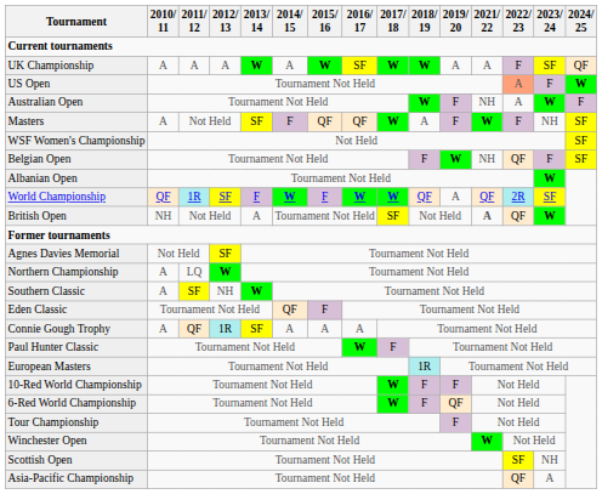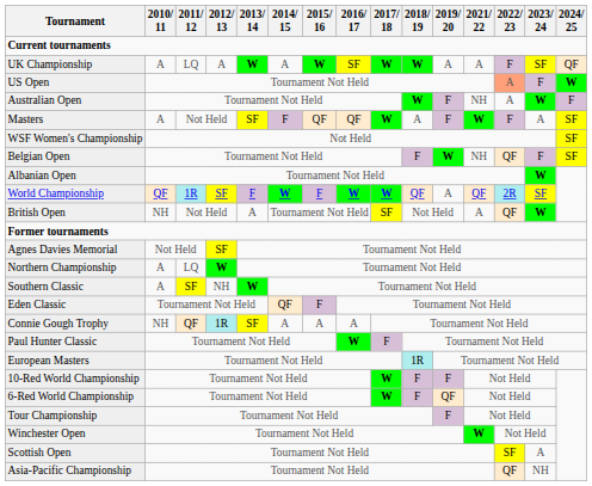 <table class="wikitable" style="font-size:85%;">
 <tr bgcolor="#efefef">
 <th>Tournament</th>
 <th>2010/<br>11</th>
 <th>2011/<br>12</th>
 <th>2012/<br>13</th>
 <th>2013/<br>14</th>
 <th>2014/<br>15</th>
 <th>2015/<br>16</th>
 <th>2016/<br>17</th>
 <th>2017/<br>18</th>
 <th>2018/<br>19</th>
 <th>2019/<br>20</th>
 <th>2021/<br>22</th>
 <th>2022/<br>23</th>
 <th>2023/<br>24</th>
 <th>2024/<br>25</th>
 </tr>
 <tr>
 <td colspan="20"><strong>Current tournaments</strong></td>
 </tr>
 <tr>
 <td style="background:#EFEFEF;">UK Championship</td>
 <td align="center" style="color:#555555;">A</td>
-<td align="center" style="color:#555555;">A</td>
+<td align="center" style="color:#555555;">LQ</td>
 <td align="center" style="color:#555555;">A</td>
 <td align="center" style="background:#00ff00;"><strong>W</strong></td>
 <td align="center" style="color:#555555;">A</td>
 <td align="center" style="background:#00ff00;"><strong>W</strong></td>
 <td align="center" style="background:yellow;">SF</td>
 <td align="center" style="background:#00ff00;"><strong>W</strong></td>
 <td align="center" style="background:#00ff00;"><strong>W</strong></td>
 <td align="center" style="color:#555555;">A</td>
 <td align="center" style="color:#555555;">A</td>
 <td align="center" style="background:thistle;">F</td>
 <td align="center" style="background:yellow;">SF</td>
 <td align="center" style="background:#ffebcd;">QF</td>
 </tr>
 <tr>
 <td style="background:#EFEFEF;">US Open</td>
 <td align="center" colspan="11" style="color:#555555;">Tournament Not Held</td>
 <td align="center" style="background: lightsalmon; color:#555555;">A</td>
 <td align="center" style="background:thistle;">F</td>
 <td align="center" style="background:#00ff00;"><strong>W</strong></td>
 </tr>
 <tr>
 <td style="background:#EFEFEF;">Australian Open</td>
 <td align="center" colspan="8" style="color:#555555;">Tournament Not Held</td>
 <td align="center" style="background:#00ff00;"><strong>W</strong></td>
 <td align="center" style="background:thistle;">F</td>
 <td align="center" style="color:#555555;">NH</td>
 <td align="center" style="color:#555555;">A</td>
 <td align="center" style="background:#00ff00;"><strong>W</strong></td>
 <td align="center" style="background:thistle;">F</td>
 </tr>
 <tr>
 <td style="background:#EFEFEF;">Masters</td>
 <td align="center" style="color:#555555;">A</td>
 <td align="center" colspan="2" style="color:#555555;">Not Held</td>
 <td align="center" style="background:yellow;">SF</td>
 <td align="center" style="background:thistle;">F</td>
 <td align="center" style="background:#ffebcd;">QF</td>
 <td align="center" style="background:#ffebcd;">QF</td>
 <td align="center" style="background:#00ff00;"><strong>W</strong></td>
 <td align="center" style="color:#555555;">A</td>
 <td align="center" style="background:thistle;">F</td>
 <td align="center" style="background:#00ff00;"><strong>W</strong></td>
 <td align="center" style="background:thistle;">F</td>
-<td align="center" style="color:#555555;">NH</td>
+<td align="center" style="color:#555555;">A</td>
 <td align="center" style="background:yellow;">SF</td>
 </tr>
 <tr>
 <td style="background:#EFEFEF;">WSF Women's Championship</td>
 <td align="center" colspan="13" style="color:#555555;">Not Held</td>
 <td align="center" style="background:yellow;">SF</td>
 </tr>
 <tr>
 <td style="background:#EFEFEF;">Belgian Open</td>
 <td align="center" colspan="8" style="color:#555555;">Tournament Not Held</td>
 <td align="center" style="background:thistle;">F</td>
 <td align="center" style="background:#00ff00;"><strong>W</strong></td>
 <td align="center" style="color:#555555;">NH</td>
 <td align="center" style="background:#ffebcd;">QF</td>
 <td align="center" style="background:thistle;">F</td>
 <td align="center" style="background:yellow;">SF</td>
 </tr>
 <tr>
 <td style="background:#EFEFEF;">Albanian Open</td>
 <td align="center" colspan="12" style="color:#555555;">Tournament Not Held</td>
 <td align="center" style="background:#00ff00;"><strong>W</strong></td>
 </tr>
 <tr>
 <td style="background:#EFEFEF;"><a href='#'>World Championship</a></td>
 <td align="center" style="background:#ffebcd;"><a href='#'>QF</a></td>
 <td align="center" style="background:#afeeee;"><a href='#'>1R</a></td>
 <td align="center" style="background:yellow;"><a href='#'>SF</a></td>
 <td align="center" style="background:thistle;"><a href='#'>F</a></td>
 <td align="center" style="background:#00ff00;"><a href='#'><strong>W</strong></a></td>
 <td align="center" style="background:thistle;"><a href='#'>F</a></td>
 <td align="center" style="background:#00ff00;"><a href='#'><strong>W</strong></a></td>
 <td align="center" style="background:#00ff00;"><a href='#'><strong>W</strong></a></td>
 <td align="center" style="background:#ffebcd;"><a href='#'>QF</a></td>
 <td align="center" style="color:#555555;">A</td>
 <td align="center" style="background:#ffebcd;"><a href='#'>QF</a></td>
 <td align="center" style="background:#afeeee;"><a href='#'>2R</a></td>
 <td align="center" style="background:yellow;"><a href='#'>SF</a></td>
 </tr>
 <tr>
 <td style="background:#EFEFEF;">British Open</td>
 <td align="center" style="color:#555555;">NH</td>
 <td align="center" colspan="2" style="color:#555555;">Not Held</td>
 <td align="center" style="color:#555555;">A</td>
 <td align="center" colspan="3" style="color:#555555;">Tournament Not Held</td>
 <td align="center" style="background:yellow;">SF</td>
 <td align="center" colspan="2" style="color:#555555;">Not Held</td>
-<td align="center" style="color:#555555;"><strong>A</strong></td>
+<td align="center" style="color:#555555;">A</td>
 <td align="center" style="background:#ffebcd;">QF</td>
 <td align="center" style="background:#00ff00;"><strong>W</strong></td>
 </tr>
 <tr>
 <td colspan="20"><strong>Former tournaments</strong></td>
 </tr>
 <tr>
 <td style="background:#EFEFEF;">Agnes Davies Memorial</td>
 <td align="center" colspan="2" style="color:#555555;">Not Held</td>
 <td align="center" style="background:yellow;">SF</td>
 <td align="center" colspan="20" style="color:#555555;">Tournament Not Held</td>
 </tr>
 <tr>
 <td style="background:#EFEFEF;">Northern Championship</td>
 <td align="center" style="color:#555555;">A</td>
 <td align="center" style="color:#555555;">LQ</td>
 <td align="center" style="background:#00ff00;"><strong>W</strong></td>
 <td align="center" colspan="20" style="color:#555555;">Tournament Not Held</td>
 </tr>
 <tr>
 <td style="background:#EFEFEF;">Southern Classic</td>
 <td align="center" style="color:#555555;">A</td>
 <td align="center" style="background:yellow;">SF</td>
 <td align="center" style="color:#555555;">NH</td>
 <td align="center" style="background:#00ff00;"><strong>W</strong></td>
 <td align="center" colspan="20" style="color:#555555;">Tournament Not Held</td>
 </tr>
 <tr>
 <td style="background:#EFEFEF;">Eden Classic</td>
 <td align="center" colspan="4" style="color:#555555;">Tournament Not Held</td>
 <td align="center" style="background:#ffebcd;">QF</td>
 <td align="center" style="background:thistle;">F</td>
 <td align="center" colspan="20" style="color:#555555;">Tournament Not Held</td>
 </tr>
 <tr>
 <td style="background:#EFEFEF;">Connie Gough Trophy</td>
-<td align="center" style="color:#555555;">A</td>
+<td align="center" style="color:#555555;">NH</td>
 <td align="center" style="background:#ffebcd;">QF</td>
 <td align="center" style="background:#afeeee;">1R</td>
 <td align="center" style="background:yellow;">SF</td>
 <td align="center" style="color:#555555;">A</td>
 <td align="center" style="color:#555555;">A</td>
 <td align="center" style="color:#555555;">A</td>
 <td align="center" colspan="20" style="color:#555555;">Tournament Not Held</td>
 </tr>
 <tr>
 <td style="background:#EFEFEF;">Paul Hunter Classic</td>
 <td align="center" colspan="6" style="color:#555555;">Tournament Not Held</td>
 <td align="center" style="background:#00ff00;"><strong>W</strong></td>
 <td align="center" style="background:thistle;">F</td>
 <td align="center" colspan="20" style="color:#555555;">Tournament Not Held</td>
 </tr>
 <tr>
 <td style="background:#EFEFEF;">European Masters</td>
 <td align="center" colspan="8" style="color:#555555;">Tournament Not Held</td>
 <td align="center" style="background:#afeeee;">1R</td>
 <td align="center" colspan="20" style="color:#555555;">Tournament Not Held</td>
 </tr>
 <tr>
 <td style="background:#EFEFEF;">10-Red World Championship</td>
 <td align="center" colspan="7" style="color:#555555;">Tournament Not Held</td>
 <td align="center" style="background:#00ff00;"><strong>W</strong></td>
 <td align="center" style="background:thistle;">F</td>
 <td align="center" style="background:thistle;">F</td>
 <td align="center" colspan="3" style="color:#555555;">Not Held</td>
 </tr>
 <tr>
 <td style="background:#EFEFEF;">6-Red World Championship</td>
 <td align="center" colspan="7" style="color:#555555;">Tournament Not Held</td>
 <td align="center" style="background:#00ff00;"><strong>W</strong></td>
 <td align="center" style="background:thistle;">F</td>
 <td align="center" style="background:#ffebcd;">QF</td>
 <td align="center" colspan="3" style="color:#555555;">Not Held</td>
 </tr>
 <tr>
 <td style="background:#EFEFEF;">Tour Championship</td>
 <td align="center" colspan="9" style="color:#555555;">Tournament Not Held</td>
 <td align="center" style="background:thistle;">F</td>
 <td align="center" colspan="3" style="color:#555555;">Not Held</td>
 </tr>
 <tr>
 <td style="background:#EFEFEF;">Winchester Open</td>
 <td align="center" colspan="10" style="color:#555555;">Tournament Not Held</td>
 <td align="center" style="background:#00ff00;"><strong>W</strong></td>
 <td align="center" colspan="2" style="color:#555555;">Not Held</td>
 </tr>
 <tr>
 <td style="background:#EFEFEF;">Scottish Open</td>
 <td align="center" colspan="11" style="color:#555555;">Tournament Not Held</td>
 <td align="center" style="background:yellow;">SF</td>
-<td align="center" style="color:#555555;">NH</td>
+<td align="center" style="color:#555555;">A</td>
 </tr>
 <tr>
 <td style="background:#EFEFEF;">Asia-Pacific Championship</td>
 <td align="center" colspan="11" style="color:#555555;">Tournament Not Held</td>
 <td align="center" style="background:#ffebcd;">QF</td>
-<td align="center" style="color:#555555;">A</td>
+<td align="center" style="color:#555555;">NH</td>
 </tr>
 </table>
